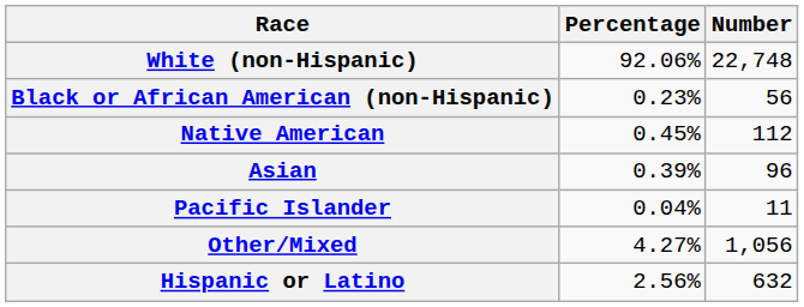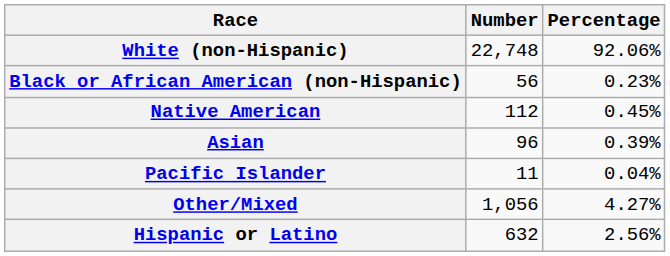 <table class="wikitable" style="text-align:right">
 <tr>
 <th scope="col">Race</th>
+<th scope="col">Number</th>
 <th scope="col">Percentage</th>
-<th scope="col">Number</th>
 </tr>
 <tr>
 <th scope="row"><a href='#'>White</a> (non-Hispanic)</th>
+<td>22,748</td>
 <td>92.06%</td>
-<td>22,748</td>
 </tr>
 <tr>
 <th scope="row"><a href='#'>Black or African American</a> (non-Hispanic)</th>
+<td>56</td>
 <td>0.23%</td>
-<td>56</td>
 </tr>
 <tr>
 <th scope="row"><a href='#'>Native American</a></th>
+<td>112</td>
 <td>0.45%</td>
-<td>112</td>
 </tr>
 <tr>
 <th scope="row"><a href='#'>Asian</a></th>
+<td>96</td>
 <td>0.39%</td>
-<td>96</td>
 </tr>
 <tr>
 <th scope="row"><a href='#'>Pacific Islander</a></th>
+<td>11</td>
 <td>0.04%</td>
-<td>11</td>
 </tr>
 <tr>
 <th scope="row"><a href='#'>Other/Mixed</a></th>
+<td>1,056</td>
 <td>4.27%</td>
-<td>1,056</td>
 </tr>
 <tr>
 <th scope="row"><a href='#'>Hispanic</a> or <a href='#'>Latino</a></th>
+<td>632</td>
 <td>2.56%</td>
-<td>632</td>
 </tr>
 </table>
